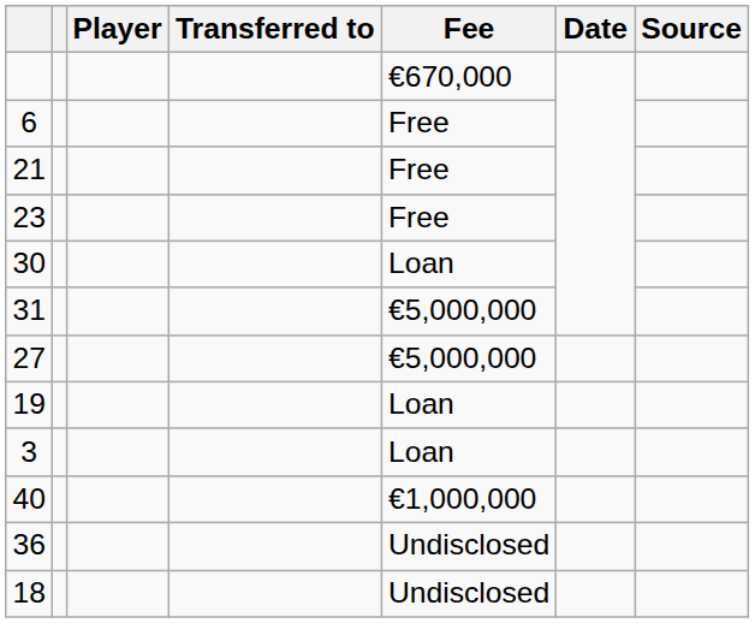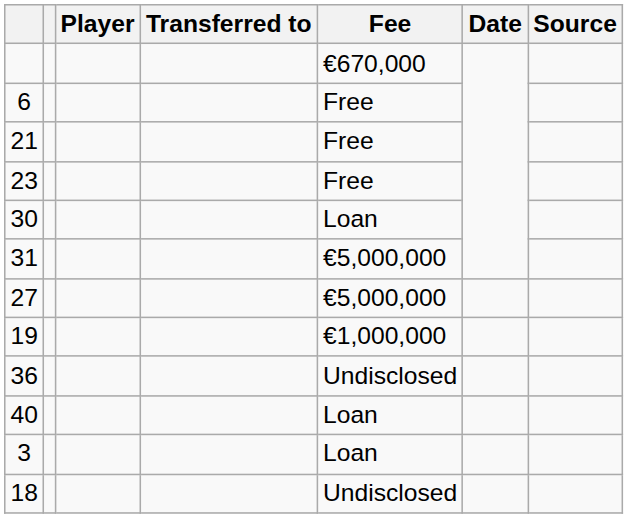 <table class="wikitable plainrowheaders sortable">
 <tr>
 <th></th>
 <th></th>
 <th scope=col>Player</th>
 <th>Transferred to</th>
 <th !scope=col; style="width: 65px;">Fee</th>
 <th scope=col>Date</th>
 <th scope=col>Source</th>
 </tr>
 <tr>
 <td align=center></td>
 <td align=center></td>
 <td></td>
 <td></td>
 <td>€670,000</td>
 <td rowspan=6></td>
 <td></td>
 </tr>
 <tr>
 <td align=center>6</td>
 <td align=center></td>
 <td></td>
 <td></td>
 <td>Free</td>
 <td></td>
 </tr>
 <tr>
 <td align=center>21</td>
 <td align=center></td>
 <td></td>
 <td></td>
 <td>Free</td>
 <td></td>
 </tr>
 <tr>
 <td align=center>23</td>
 <td align=center></td>
 <td></td>
 <td></td>
 <td>Free</td>
 <td></td>
 </tr>
 <tr>
 <td align=center>30</td>
 <td align=center></td>
 <td></td>
 <td></td>
 <td>Loan</td>
 <td></td>
 </tr>
 <tr>
 <td align=center>31</td>
 <td align=center></td>
 <td></td>
 <td></td>
 <td>€5,000,000</td>
 <td></td>
 </tr>
 <tr>
 <td align=center>27</td>
 <td align=center></td>
 <td></td>
 <td></td>
 <td>€5,000,000</td>
 <td></td>
 <td></td>
 </tr>
 <tr>
 <td align=center>19</td>
 <td align=center></td>
 <td></td>
 <td></td>
+<td>€1,000,000</td>
+<td></td>
+<td></td>
+</tr>
+<tr>
+<td align=center>36</td>
+<td align=center></td>
+<td></td>
+<td></td>
+<td>Undisclosed</td>
+<td></td>
+<td></td>
+</tr>
+<tr>
+<td align=center>40</td>
+<td align=center></td>
+<td></td>
+<td></td>
 <td>Loan</td>
 <td></td>
 <td></td>
 </tr>
 <tr>
 <td align=center>3</td>
 <td align=center></td>
 <td></td>
 <td></td>
 <td>Loan</td>
 <td></td>
 <td></td>
 </tr>
 <tr>
-<td align=center>40</td>
-<td align=center></td>
-<td></td>
-<td></td>
-<td>€1,000,000</td>
-<td></td>
-<td></td>
-</tr>
-<tr>
-<td align=center>36</td>
-<td align=center></td>
-<td></td>
-<td></td>
-<td>Undisclosed</td>
-<td></td>
-<td></td>
-</tr>
-<tr>
 <td align=center>18</td>
 <td align=center></td>
 <td></td>
 <td></td>
 <td>Undisclosed</td>
 <td></td>
 <td></td>
 </tr>
 </table>
